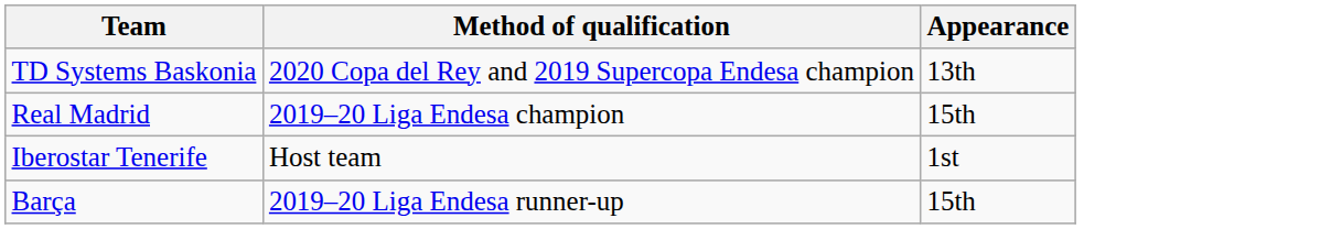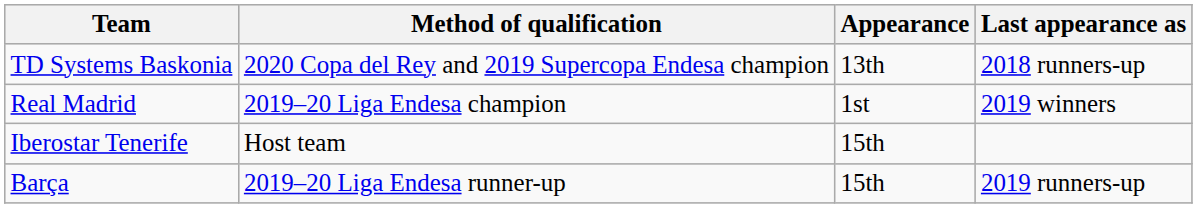 <table class="wikitable">
 <tr>
 <th>Team</th>
 <th>Method of qualification</th>
 <th>Appearance</th>
+<th>Last appearance as</th>
 </tr>
 <tr>
 <td><a href='#'>TD Systems Baskonia</a></td>
 <td><a href='#'>2020 Copa del Rey</a> and <a href='#'>2019 Supercopa Endesa</a> champion</td>
 <td>13th</td>
+<td><a href='#'>2018</a> runners-up</td>
 </tr>
 <tr>
 <td><a href='#'>Real Madrid</a></td>
 <td><a href='#'>2019–20 Liga Endesa</a> champion</td>
-<td>15th</td>
+<td>1st</td>
+<td><a href='#'>2019</a> winners</td>
 </tr>
 <tr>
 <td><a href='#'>Iberostar Tenerife</a></td>
 <td>Host team</td>
-<td>1st</td>
+<td>15th</td>
+<td></td>
 </tr>
 <tr>
 <td><a href='#'>Barça</a></td>
 <td><a href='#'>2019–20 Liga Endesa</a> runner-up</td>
 <td>15th</td>
+<td><a href='#'>2019</a> runners-up</td>
 </tr>
 </table>
